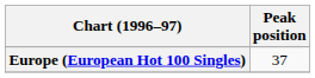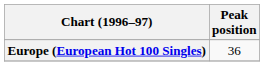 <table class="wikitable sortable plainrowheaders" style="text-align:center">
 <tr>
 <th scope="col">Chart (1996–97)</th>
 <th scope="col">Peak<br>position</th>
 </tr>
 <tr>
 </tr>
 <tr>
 <th scope="row">Europe (<a href='#'>European Hot 100 Singles</a>)</th>
-<td>37</td>
+<td>36</td>
 </tr>
 <tr>
 </tr>
 </table>
